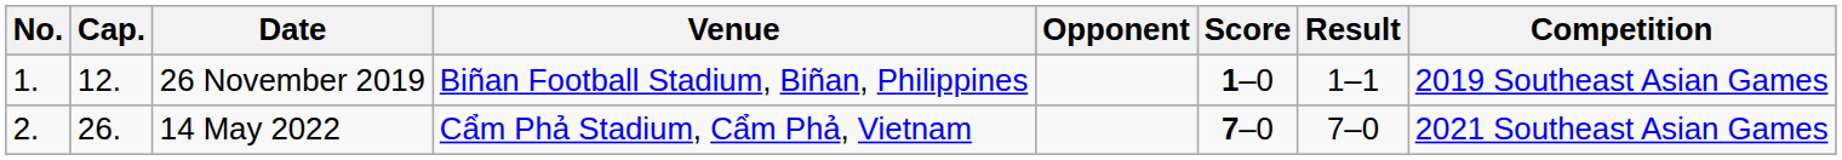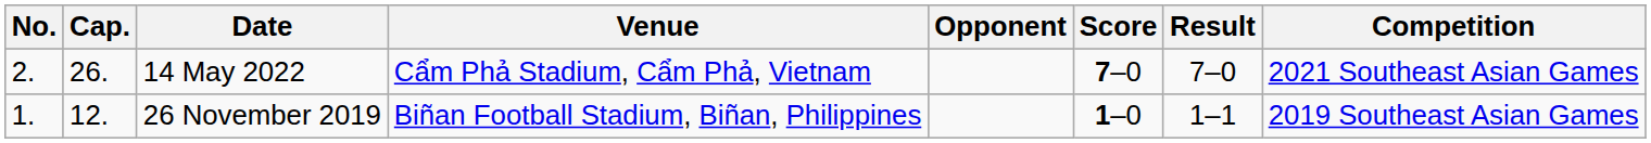 <table class="wikitable">
 <tr>
 <th>No.</th>
 <th>Cap.</th>
 <th>Date</th>
 <th>Venue</th>
 <th>Opponent</th>
 <th>Score</th>
 <th>Result</th>
 <th>Competition</th>
 </tr>
 <tr>
+<td>2.</td>
+<td>26.</td>
+<td>14 May 2022</td>
+<td><a href='#'>Cẩm Phả Stadium</a>, <a href='#'>Cẩm Phả</a>, <a href='#'>Vietnam</a></td>
+<td></td>
+<td align=center><strong>7</strong>–0</td>
+<td align=center>7–0</td>
+<td><a href='#'>2021 Southeast Asian Games</a></td>
+</tr>
+<tr>
 <td>1.</td>
 <td>12.</td>
 <td>26 November 2019</td>
 <td><a href='#'>Biñan Football Stadium</a>, <a href='#'>Biñan</a>, <a href='#'>Philippines</a></td>
 <td></td>
 <td align=center><strong>1</strong>–0</td>
 <td align=center>1–1</td>
 <td><a href='#'>2019 Southeast Asian Games</a></td>
 </tr>
-<tr>
-<td>2.</td>
-<td>26.</td>
-<td>14 May 2022</td>
-<td><a href='#'>Cẩm Phả Stadium</a>, <a href='#'>Cẩm Phả</a>, <a href='#'>Vietnam</a></td>
-<td></td>
-<td align=center><strong>7</strong>–0</td>
-<td align=center>7–0</td>
-<td><a href='#'>2021 Southeast Asian Games</a></td>
-</tr>
 </table>
